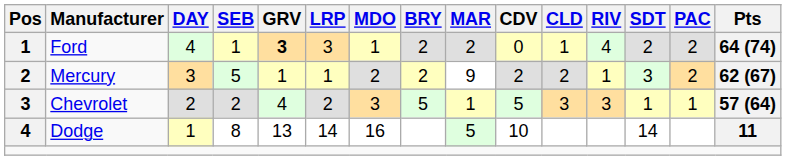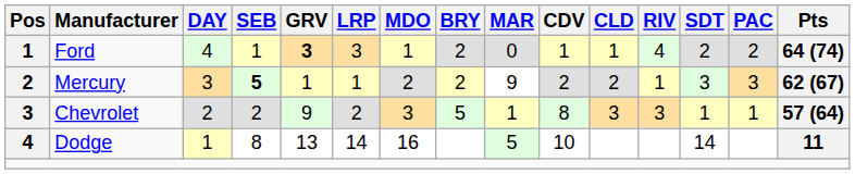 <table class="wikitable" style="font-size: 85%; text-align: center;">
 <tr valign="top">
 <th valign="middle">Pos</th>
 <th valign="middle">Manufacturer</th>
 <th><a href='#'>DAY</a></th>
 <th><a href='#'>SEB</a></th>
 <th>GRV</th>
 <th><a href='#'>LRP</a></th>
 <th><a href='#'>MDO</a></th>
 <th><a href='#'>BRY</a></th>
 <th><a href='#'>MAR</a></th>
 <th>CDV</th>
 <th><a href='#'>CLD</a></th>
 <th><a href='#'>RIV</a></th>
 <th><a href='#'>SDT</a></th>
 <th><a href='#'>PAC</a></th>
 <th valign="middle">Pts</th>
 </tr>
 <tr>
 <th>1</th>
 <td align=left><a href='#'>Ford</a></td>
 <td style="background:#DFFFDF;">4</td>
 <td style="background:#FFFFBF;">1</td>
 <td style="background:#FFDF9F;"><strong>3</strong></td>
 <td style="background:#FFDF9F;">3</td>
 <td style="background:#FFFFBF;">1</td>
 <td style="background:#DFDFDF;">2</td>
-<td style="background:#DFDFDF;">2</td>
-<td style="background:#FFFFBF;">0</td>
+<td style="background:#DFDFDF;">0</td>
+<td style="background:#FFFFBF;">1</td>
 <td style="background:#FFFFBF;">1</td>
 <td style="background:#DFFFDF;">4</td>
 <td style="background:#DFDFDF;">2</td>
 <td style="background:#DFDFDF;">2</td>
 <th>64 (74)</th>
 </tr>
 <tr>
 <th>2</th>
 <td align=left><a href='#'>Mercury</a></td>
 <td style="background:#FFDF9F;">3</td>
-<td style="background:#DFFFDF;">5</td>
+<td style="background:#DFFFDF;"><strong>5</strong></td>
 <td style="background:#FFFFBF;">1</td>
 <td style="background:#FFFFBF;">1</td>
 <td style="background:#DFDFDF;">2</td>
 <td style="background:#FFFFBF;">2</td>
 <td style="background:#FFFFFF;">9</td>
 <td style="background:#DFDFDF;">2</td>
 <td style="background:#DFDFDF;">2</td>
 <td style="background:#FFFFBF;">1</td>
 <td style="background:#DFFFDF;">3</td>
-<td style="background:#FFDF9F;">2</td>
+<td style="background:#FFDF9F;">3</td>
 <th>62 (67)</th>
 </tr>
 <tr>
 <th>3</th>
 <td align=left><a href='#'>Chevrolet</a></td>
 <td style="background:#DFDFDF;">2</td>
 <td style="background:#DFDFDF;">2</td>
-<td style="background:#DFFFDF;">4</td>
+<td style="background:#DFFFDF;">9</td>
 <td style="background:#DFDFDF;">2</td>
 <td style="background:#FFDF9F;">3</td>
 <td style="background:#DFFFDF;">5</td>
 <td style="background:#FFFFBF;">1</td>
-<td style="background:#DFFFDF;">5</td>
+<td style="background:#DFFFDF;">8</td>
 <td style="background:#FFDF9F;">3</td>
 <td style="background:#FFDF9F;">3</td>
 <td style="background:#FFFFBF;">1</td>
 <td style="background:#FFFFBF;">1</td>
 <th>57 (64)</th>
 </tr>
 <tr>
 <th>4</th>
 <td align=left><a href='#'>Dodge</a></td>
 <td style="background:#FFFFBF;">1</td>
 <td style="background:#FFFFFF;">8</td>
 <td style="background:#FFFFFF;">13</td>
 <td style="background:#FFFFFF;">14</td>
 <td style="background:#FFFFFF;">16</td>
 <td style="background:#FFFFFF;"></td>
 <td style="background:#DFFFDF;">5</td>
 <td style="background:#FFFFFF;">10</td>
 <td style="background:#FFFFFF;"></td>
 <td style="background:#FFFFFF;"></td>
 <td style="background:#FFFFFF;">14</td>
 <td style="background:#FFFFFF;"></td>
 <th>11</th>
 </tr>
 <tr>
 <td style="text-align:center;" colspan=15></td>
 </tr>
 </table>
